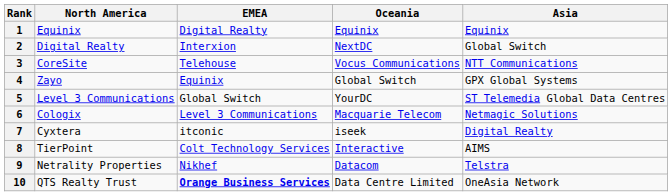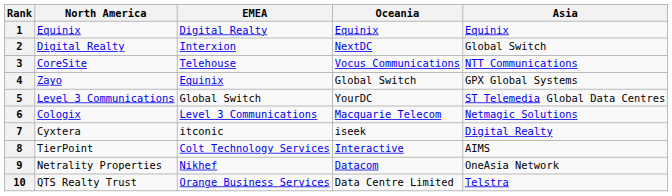 <table class="wikitable sortable">
 <tr>
 <th>Rank</th>
 <th>North America</th>
 <th>EMEA</th>
 <th>Oceania</th>
 <th>Asia</th>
 </tr>
 <tr>
 <th>1</th>
 <td><a href='#'>Equinix</a></td>
 <td><a href='#'>Digital Realty</a></td>
 <td><a href='#'>Equinix</a></td>
 <td><a href='#'>Equinix</a></td>
 </tr>
 <tr>
 <th>2</th>
 <td><a href='#'>Digital Realty</a></td>
 <td><a href='#'>Interxion</a></td>
 <td><a href='#'>NextDC</a></td>
 <td>Global Switch</td>
 </tr>
 <tr>
 <th>3</th>
 <td><a href='#'>CoreSite</a></td>
 <td><a href='#'>Telehouse</a></td>
 <td><a href='#'>Vocus Communications</a></td>
 <td><a href='#'>NTT Communications</a></td>
 </tr>
 <tr>
 <th>4</th>
 <td><a href='#'>Zayo</a></td>
 <td><a href='#'>Equinix</a></td>
 <td>Global Switch</td>
 <td>GPX Global Systems</td>
 </tr>
 <tr>
 <th>5</th>
 <td><a href='#'>Level 3 Communications</a></td>
 <td>Global Switch</td>
 <td>YourDC</td>
 <td><a href='#'>ST Telemedia</a> Global Data Centres</td>
 </tr>
 <tr>
 <th>6</th>
 <td><a href='#'>Cologix</a></td>
 <td><a href='#'>Level 3 Communications</a></td>
 <td><a href='#'>Macquarie Telecom</a></td>
 <td><a href='#'>Netmagic Solutions</a></td>
 </tr>
 <tr>
 <th>7</th>
 <td>Cyxtera</td>
 <td>itconic</td>
 <td>iseek</td>
 <td><a href='#'>Digital Realty</a></td>
 </tr>
 <tr>
 <th>8</th>
 <td>TierPoint</td>
 <td><a href='#'>Colt Technology Services</a></td>
 <td><a href='#'>Interactive</a></td>
 <td>AIMS</td>
 </tr>
 <tr>
 <th>9</th>
 <td>Netrality Properties</td>
 <td><a href='#'>Nikhef</a></td>
 <td><a href='#'>Datacom</a></td>
-<td><a href='#'>Telstra</a></td>
+<td>OneAsia Network</td>
 </tr>
 <tr>
 <th>10</th>
 <td>QTS Realty Trust</td>
-<td><strong><a href='#'>Orange Business Services</a></strong></td>
+<td><a href='#'>Orange Business Services</a></td>
 <td>Data Centre Limited</td>
-<td>OneAsia Network</td>
+<td><a href='#'>Telstra</a></td>
 </tr>
 </table>
